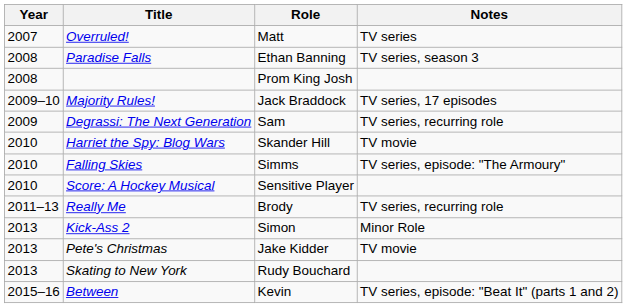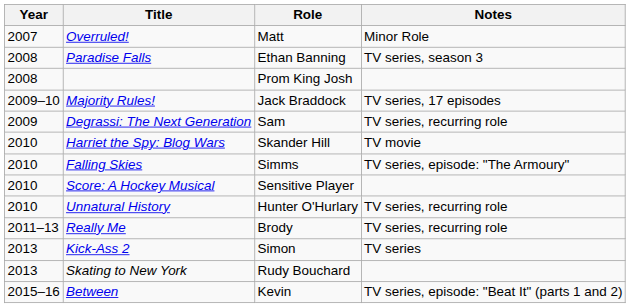 <table class="wikitable sortable">
 <tr>
 <th>Year</th>
 <th>Title</th>
 <th>Role</th>
 <th class="unsortable">Notes</th>
 </tr>
 <tr>
 <td>2007</td>
 <td><em><a href='#'>Overruled!</a></em></td>
 <td>Matt</td>
-<td>TV series</td>
+<td>Minor Role</td>
 </tr>
 <tr>
 <td>2008</td>
 <td><em><a href='#'>Paradise Falls</a></em></td>
 <td>Ethan Banning</td>
 <td>TV series, season 3</td>
 </tr>
 <tr>
 <td>2008</td>
 <td><em></em></td>
 <td>Prom King Josh</td>
 <td></td>
 </tr>
 <tr>
 <td>2009–10</td>
 <td><em><a href='#'>Majority Rules!</a></em></td>
 <td>Jack Braddock</td>
 <td>TV series, 17 episodes</td>
 </tr>
 <tr>
 <td>2009</td>
 <td><em><a href='#'>Degrassi: The Next Generation</a></em></td>
 <td>Sam</td>
 <td>TV series, recurring role</td>
 </tr>
 <tr>
 <td>2010</td>
 <td><em><a href='#'>Harriet the Spy: Blog Wars</a></em></td>
 <td>Skander Hill</td>
 <td>TV movie</td>
 </tr>
 <tr>
 <td>2010</td>
 <td><em><a href='#'>Falling Skies</a></em></td>
 <td>Simms</td>
 <td>TV series, episode: "The Armoury"</td>
 </tr>
 <tr>
 <td>2010</td>
 <td><em><a href='#'>Score: A Hockey Musical</a></em></td>
 <td>Sensitive Player</td>
 <td></td>
 </tr>
 <tr>
+<td>2010</td>
+<td><em><a href='#'>Unnatural History</a></em></td>
+<td>Hunter O'Hurlary</td>
+<td>TV series, recurring role</td>
+</tr>
+<tr>
 <td>2011–13</td>
 <td><em><a href='#'>Really Me</a></em></td>
 <td>Brody</td>
 <td>TV series, recurring role</td>
 </tr>
 <tr>
 <td>2013</td>
 <td><em><a href='#'>Kick-Ass 2</a></em></td>
 <td>Simon</td>
-<td>Minor Role</td>
-</tr>
-<tr>
-<td>2013</td>
-<td><em>Pete's Christmas</em></td>
-<td>Jake Kidder</td>
-<td>TV movie</td>
+<td>TV series</td>
 </tr>
 <tr>
 <td>2013</td>
 <td><em>Skating to New York</em></td>
 <td>Rudy Bouchard</td>
 </tr>
 <tr>
 <td>2015–16</td>
 <td><em><a href='#'>Between</a></em></td>
 <td>Kevin</td>
 <td>TV series, episode: "Beat It" (parts 1 and 2)</td>
 </tr>
 </table>
